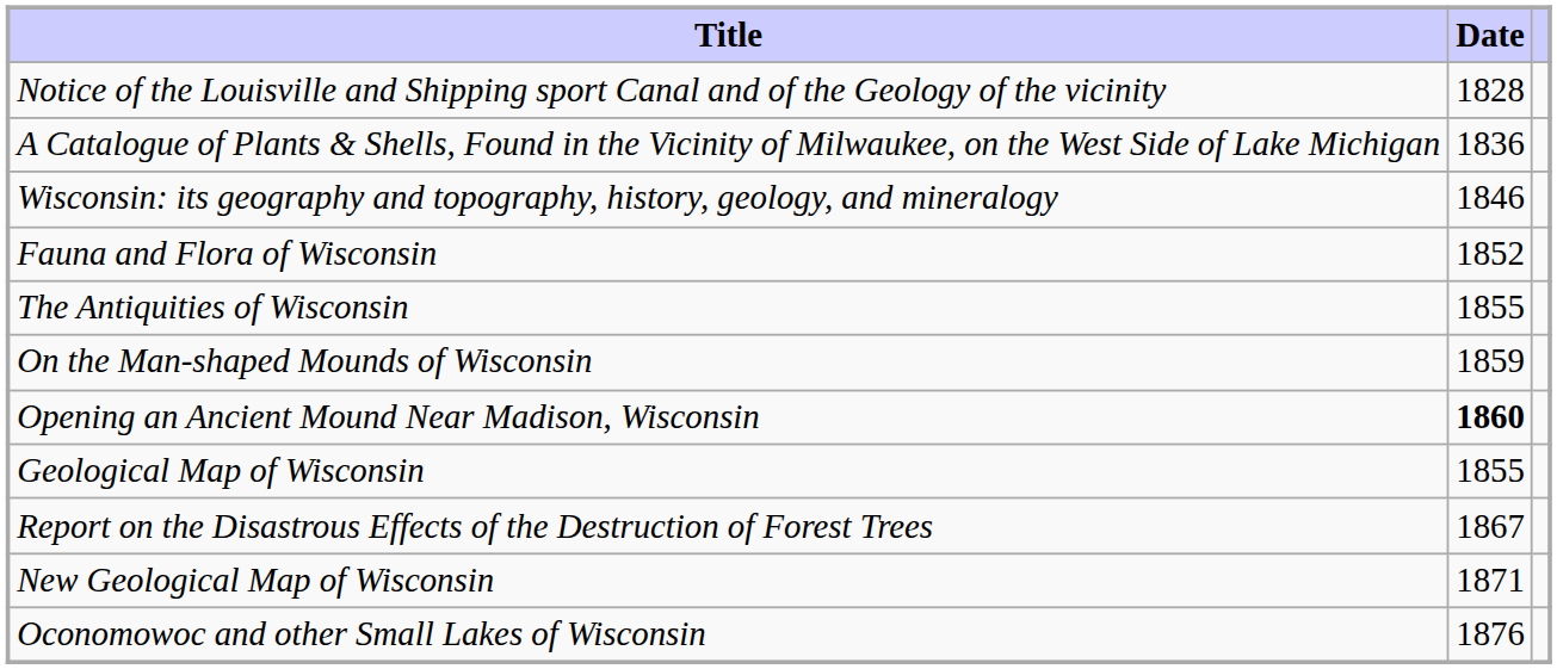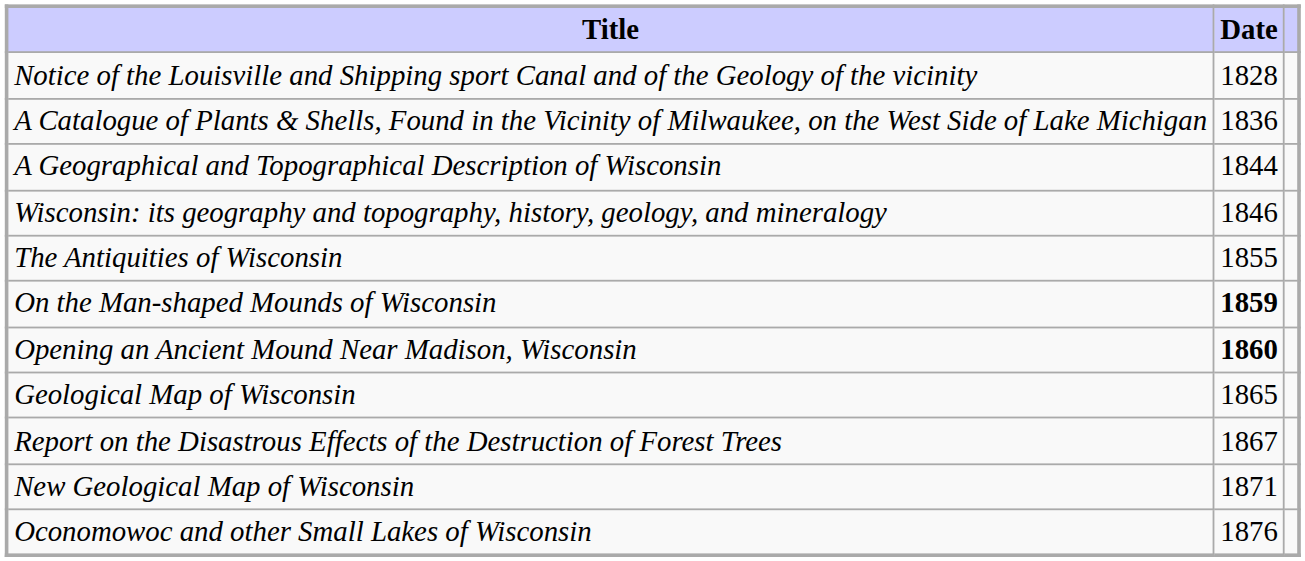 <table class="wikitable sortable" align="left" cellpadding="1" cellspacing="0" style="margin: 0.5em 1em 1em; background:FFFFFF; border: 2px #aaaaaa solid; border-collapse: collapse; font-size: 100%; ">
 <tr>
 <th align="center" style="background:#CCCCFF;">Title</th>
 <th align="center" style="background:#CCCCFF;">Date</th>
 <th style="background:#CCCCFF;" class="unsortable"></th>
 </tr>
 <tr>
 <td><em>Notice of the Louisville and Shipping sport Canal and of the Geology of the vicinity</em></td>
 <td>1828</td>
 <td></td>
 </tr>
 <tr>
 <td><em>A Catalogue of Plants & Shells, Found in the Vicinity of Milwaukee, on the West Side of Lake Michigan</em></td>
 <td>1836</td>
 <td></td>
 </tr>
 <tr>
-<td><em>Wisconsin: its geography and topography, history, geology, and mineralogy</em></td>
-<td>1846</td>
+<td><em>A Geographical and Topographical Description of Wisconsin</em></td>
+<td>1844</td>
 <td></td>
 </tr>
 <tr>
-<td><em>Fauna and Flora of Wisconsin</em></td>
-<td>1852</td>
+<td><em>Wisconsin: its geography and topography, history, geology, and mineralogy</em></td>
+<td>1846</td>
 <td></td>
 </tr>
 <tr>
 <td><em>The Antiquities of Wisconsin</em></td>
 <td>1855</td>
 <td></td>
 </tr>
 <tr>
 <td><em>On the Man-shaped Mounds of Wisconsin</em></td>
-<td>1859</td>
+<td><strong>1859</strong></td>
 <td></td>
 </tr>
 <tr>
 <td><em>Opening an Ancient Mound Near Madison, Wisconsin</em></td>
 <td><strong>1860</strong></td>
 <td></td>
 </tr>
 <tr>
 <td><em>Geological Map of Wisconsin</em></td>
-<td>1855</td>
+<td>1865</td>
 <td></td>
 </tr>
 <tr>
 <td><em>Report on the Disastrous Effects of the Destruction of Forest Trees</em></td>
 <td>1867</td>
 <td></td>
 </tr>
 <tr>
 <td><em>New Geological Map of Wisconsin</em></td>
 <td>1871</td>
 <td></td>
 </tr>
 <tr>
 <td><em>Oconomowoc and other Small Lakes of Wisconsin</em></td>
 <td>1876</td>
 <td></td>
 </tr>
 <tr>
 </tr>
 </table>
